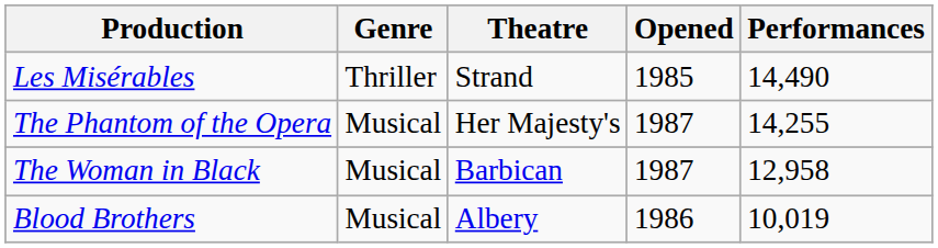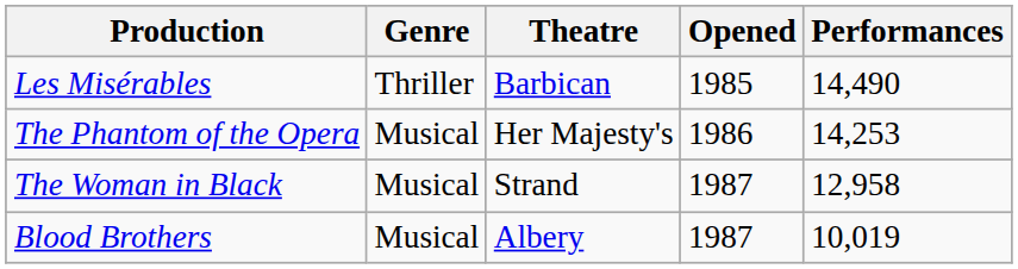 <table class="wikitable sortable" style="margin-left: auto; margin-right: auto; border: none;">
 <tr>
 <th scope="col">Production</th>
 <th scope="col">Genre</th>
 <th scope="col">Theatre</th>
 <th scope="col">Opened</th>
 <th scope="col">Performances</th>
 </tr>
 <tr>
 <td><em><a href='#'>Les Misérables</a></em></td>
 <td>Thriller</td>
-<td>Strand</td>
+<td><a href='#'>Barbican</a></td>
 <td>1985</td>
 <td>14,490</td>
 </tr>
 <tr>
 <td><em><a href='#'>The Phantom of the Opera</a></em></td>
 <td>Musical</td>
 <td>Her Majesty's</td>
-<td>1987</td>
-<td>14,255</td>
+<td>1986</td>
+<td>14,253</td>
 </tr>
 <tr>
 <td><em><a href='#'>The Woman in Black</a></em></td>
 <td>Musical</td>
-<td><a href='#'>Barbican</a></td>
+<td>Strand</td>
 <td>1987</td>
 <td>12,958</td>
 </tr>
 <tr>
 <td><em><a href='#'>Blood Brothers</a></em></td>
 <td>Musical</td>
 <td><a href='#'>Albery</a></td>
-<td>1986</td>
+<td>1987</td>
 <td>10,019</td>
 </tr>
 </table>
